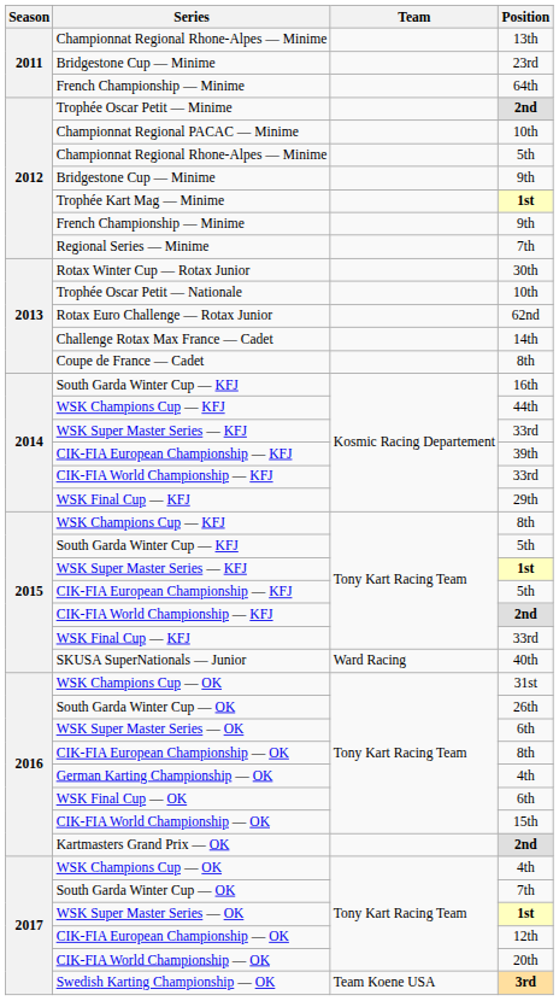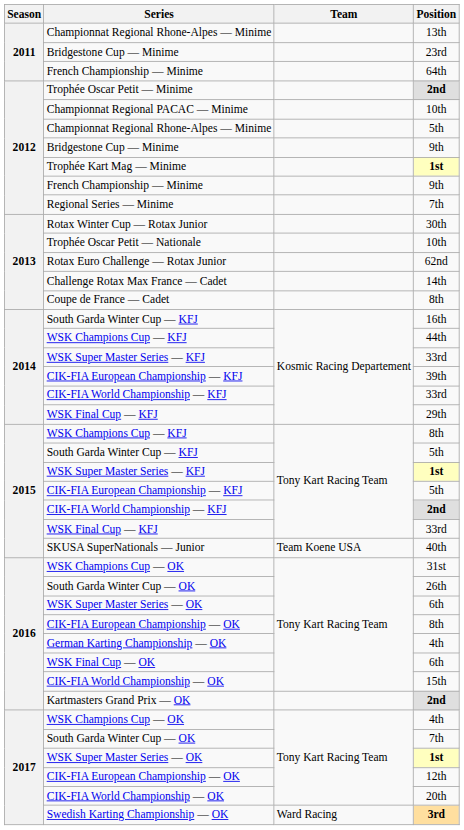 <table class="wikitable" style="font-size: 85%; text-align:center">
 <tr>
 <th>Season</th>
 <th>Series</th>
 <th>Team</th>
 <th>Position</th>
 </tr>
 <tr>
 <th rowspan="3">2011</th>
 <td align="left">Championnat Regional Rhone-Alpes — Minime</td>
 <td align="left"></td>
 <td>13th</td>
 </tr>
 <tr>
 <td align="left">Bridgestone Cup — Minime</td>
 <td align="left"></td>
 <td>23rd</td>
 </tr>
 <tr>
 <td align="left">French Championship — Minime</td>
 <td align="left"></td>
 <td>64th</td>
 </tr>
 <tr>
 <th rowspan="7">2012</th>
 <td align="left">Trophée Oscar Petit — Minime</td>
 <td align="left"></td>
 <td style="background:#DFDFDF;"><strong>2nd</strong></td>
 </tr>
 <tr>
 <td align="left">Championnat Regional PACAC — Minime</td>
 <td align="left"></td>
 <td>10th</td>
 </tr>
 <tr>
 <td align="left">Championnat Regional Rhone-Alpes — Minime</td>
 <td align="left"></td>
 <td>5th</td>
 </tr>
 <tr>
 <td align="left">Bridgestone Cup — Minime</td>
 <td align="left"></td>
 <td>9th</td>
 </tr>
 <tr>
 <td align="left">Trophée Kart Mag — Minime</td>
 <td align="left"></td>
 <td style="background:#FFFFBF;"><strong>1st</strong></td>
 </tr>
 <tr>
 <td align="left">French Championship — Minime</td>
 <td align="left"></td>
 <td>9th</td>
 </tr>
 <tr>
 <td align="left">Regional Series — Minime</td>
 <td align="left"></td>
 <td>7th</td>
 </tr>
 <tr>
 <th rowspan="5">2013</th>
 <td align="left">Rotax Winter Cup — Rotax Junior</td>
 <td align="left"></td>
 <td>30th</td>
 </tr>
 <tr>
 <td align="left">Trophée Oscar Petit — Nationale</td>
 <td align="left"></td>
 <td>10th</td>
 </tr>
 <tr>
 <td align="left">Rotax Euro Challenge — Rotax Junior</td>
 <td align="left"></td>
 <td>62nd</td>
 </tr>
 <tr>
 <td align="left">Challenge Rotax Max France — Cadet</td>
 <td align="left"></td>
 <td>14th</td>
 </tr>
 <tr>
 <td align="left">Coupe de France — Cadet</td>
 <td align="left"></td>
 <td>8th</td>
 </tr>
 <tr>
 <th rowspan="6">2014</th>
 <td align="left">South Garda Winter Cup — <a href='#'>KFJ</a></td>
 <td rowspan="6" align="left">Kosmic Racing Departement</td>
 <td>16th</td>
 </tr>
 <tr>
 <td align="left"><a href='#'>WSK Champions Cup</a> — <a href='#'>KFJ</a></td>
 <td>44th</td>
 </tr>
 <tr>
 <td align="left"><a href='#'>WSK Super Master Series</a> — <a href='#'>KFJ</a></td>
 <td>33rd</td>
 </tr>
 <tr>
 <td align="left"><a href='#'>CIK-FIA European Championship</a> — <a href='#'>KFJ</a></td>
 <td>39th</td>
 </tr>
 <tr>
 <td align="left"><a href='#'>CIK-FIA World Championship</a> — <a href='#'>KFJ</a></td>
 <td>33rd</td>
 </tr>
 <tr>
 <td align="left"><a href='#'>WSK Final Cup</a> — <a href='#'>KFJ</a></td>
 <td>29th</td>
 </tr>
 <tr>
 <th rowspan="7">2015</th>
 <td align="left"><a href='#'>WSK Champions Cup</a> — <a href='#'>KFJ</a></td>
 <td rowspan="6" align="left">Tony Kart Racing Team</td>
 <td>8th</td>
 </tr>
 <tr>
 <td align="left">South Garda Winter Cup — <a href='#'>KFJ</a></td>
 <td>5th</td>
 </tr>
 <tr>
 <td align="left"><a href='#'>WSK Super Master Series</a> — <a href='#'>KFJ</a></td>
 <td style="background:#FFFFBF;"><strong>1st</strong></td>
 </tr>
 <tr>
 <td align="left"><a href='#'>CIK-FIA European Championship</a> — <a href='#'>KFJ</a></td>
 <td>5th</td>
 </tr>
 <tr>
 <td align="left"><a href='#'>CIK-FIA World Championship</a> — <a href='#'>KFJ</a></td>
 <td style="background:#DFDFDF;"><strong>2nd</strong></td>
 </tr>
 <tr>
 <td align="left"><a href='#'>WSK Final Cup</a> — <a href='#'>KFJ</a></td>
 <td>33rd</td>
 </tr>
 <tr>
 <td align="left">SKUSA SuperNationals — Junior</td>
-<td align="left">Ward Racing</td>
+<td align="left">Team Koene USA</td>
 <td>40th</td>
 </tr>
 <tr>
 <th rowspan="8">2016</th>
 <td align="left"><a href='#'>WSK Champions Cup</a> — <a href='#'>OK</a></td>
 <td rowspan="7" align="left">Tony Kart Racing Team</td>
 <td>31st</td>
 </tr>
 <tr>
 <td align="left">South Garda Winter Cup — <a href='#'>OK</a></td>
 <td>26th</td>
 </tr>
 <tr>
 <td align="left"><a href='#'>WSK Super Master Series</a> — <a href='#'>OK</a></td>
 <td>6th</td>
 </tr>
 <tr>
 <td align="left"><a href='#'>CIK-FIA European Championship</a> — <a href='#'>OK</a></td>
 <td>8th</td>
 </tr>
 <tr>
 <td align="left"><a href='#'>German Karting Championship</a> — <a href='#'>OK</a></td>
 <td>4th</td>
 </tr>
 <tr>
 <td align="left"><a href='#'>WSK Final Cup</a> — <a href='#'>OK</a></td>
 <td>6th</td>
 </tr>
 <tr>
 <td align="left"><a href='#'>CIK-FIA World Championship</a> — <a href='#'>OK</a></td>
 <td>15th</td>
 </tr>
 <tr>
 <td align="left">Kartmasters Grand Prix — <a href='#'>OK</a></td>
 <td></td>
 <td style="background:#DFDFDF;"><strong>2nd</strong></td>
 </tr>
 <tr>
 <th rowspan="6">2017</th>
 <td align="left"><a href='#'>WSK Champions Cup</a> — <a href='#'>OK</a></td>
 <td rowspan="5" align="left">Tony Kart Racing Team</td>
 <td>4th</td>
 </tr>
 <tr>
 <td align="left">South Garda Winter Cup — <a href='#'>OK</a></td>
 <td>7th</td>
 </tr>
 <tr>
 <td align="left"><a href='#'>WSK Super Master Series</a> — <a href='#'>OK</a></td>
 <td style="background:#FFFFBF;"><strong>1st</strong></td>
 </tr>
 <tr>
 <td align="left"><a href='#'>CIK-FIA European Championship</a> — <a href='#'>OK</a></td>
 <td>12th</td>
 </tr>
 <tr>
 <td align="left"><a href='#'>CIK-FIA World Championship</a> — <a href='#'>OK</a></td>
 <td>20th</td>
 </tr>
 <tr>
 <td align="left"><a href='#'>Swedish Karting Championship</a> — <a href='#'>OK</a></td>
-<td align="left">Team Koene USA</td>
+<td align="left">Ward Racing</td>
 <td style="background:#FFDF9F;"><strong>3rd</strong></td>
 </tr>
 </table>
